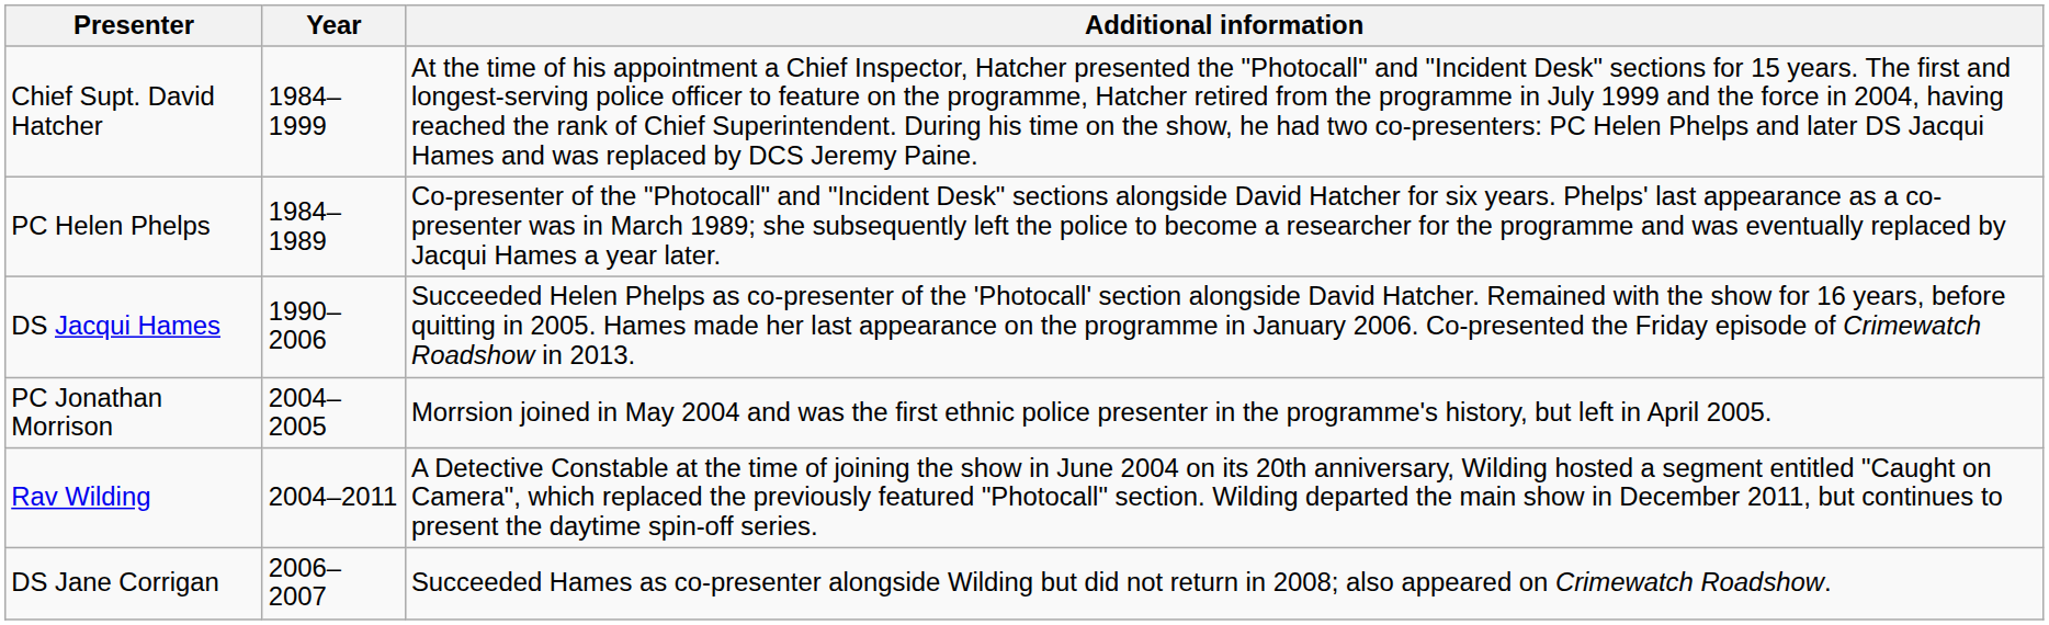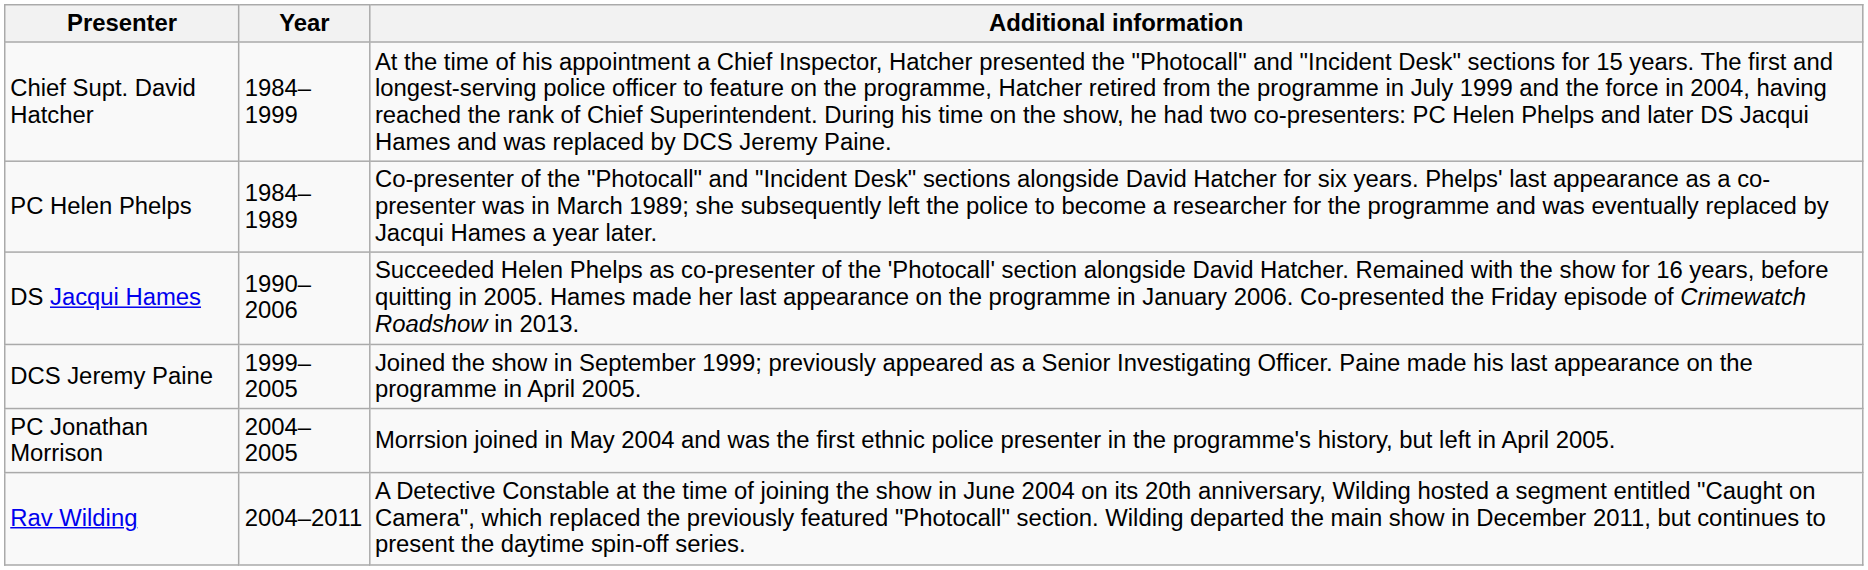 <table class="wikitable">
 <tr>
 <th style="width:150px;">Presenter</th>
 <th style="width:80px;">Year</th>
 <th>Additional information</th>
 </tr>
 <tr>
 <td>Chief Supt. David Hatcher</td>
 <td>1984–1999</td>
 <td>At the time of his appointment a Chief Inspector, Hatcher presented the "Photocall" and "Incident Desk" sections for 15 years. The first and longest-serving police officer to feature on the programme, Hatcher retired from the programme in July 1999 and the force in 2004, having reached the rank of Chief Superintendent. During his time on the show, he had two co-presenters: PC Helen Phelps and later DS Jacqui Hames and was replaced by DCS Jeremy Paine.</td>
 </tr>
 <tr>
 <td>PC Helen Phelps</td>
 <td>1984–1989</td>
 <td>Co-presenter of the "Photocall" and "Incident Desk" sections alongside David Hatcher for six years. Phelps' last appearance as a co-presenter was in March 1989; she subsequently left the police to become a researcher for the programme and was eventually replaced by Jacqui Hames a year later.</td>
 </tr>
 <tr>
 <td>DS <a href='#'>Jacqui Hames</a></td>
 <td>1990–2006</td>
 <td>Succeeded Helen Phelps as co-presenter of the 'Photocall' section alongside David Hatcher. Remained with the show for 16 years, before quitting in 2005. Hames made her last appearance on the programme in January 2006. Co-presented the Friday episode of <em>Crimewatch Roadshow</em> in 2013.</td>
 </tr>
 <tr>
+<td>DCS Jeremy Paine</td>
+<td>1999–2005</td>
+<td>Joined the show in September 1999; previously appeared as a Senior Investigating Officer. Paine made his last appearance on the programme in April 2005.</td>
+</tr>
+<tr>
 <td>PC Jonathan Morrison</td>
 <td>2004–2005</td>
 <td>Morrsion joined in May 2004 and was the first ethnic police presenter in the programme's history, but left in April 2005.</td>
 </tr>
 <tr>
 <td><a href='#'>Rav Wilding</a></td>
 <td>2004–2011</td>
 <td>A Detective Constable at the time of joining the show in June 2004 on its 20th anniversary, Wilding hosted a segment entitled "Caught on Camera", which replaced the previously featured "Photocall" section. Wilding departed the main show in December 2011, but continues to present the daytime spin-off series.</td>
 </tr>
-<tr>
-<td>DS Jane Corrigan</td>
-<td>2006–2007</td>
-<td>Succeeded Hames as co-presenter alongside Wilding but did not return in 2008; also appeared on <em>Crimewatch Roadshow</em>.</td>
-</tr>
 </table>
